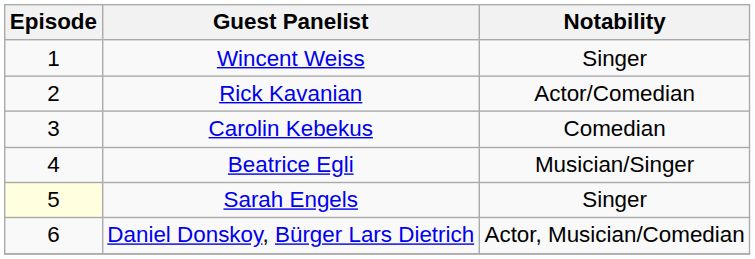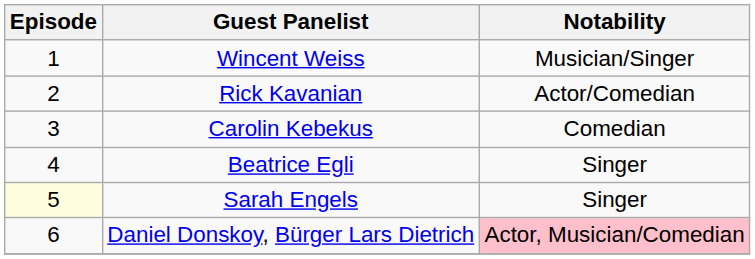 <table class="wikitable" style="text-align:center;">
 <tr>
 <th>Episode</th>
 <th>Guest Panelist</th>
 <th>Notability</th>
 </tr>
 <tr>
 <td>1</td>
 <td><a href='#'>Wincent Weiss</a></td>
-<td>Singer</td>
+<td>Musician/Singer</td>
 </tr>
 <tr>
 <td>2</td>
 <td><a href='#'>Rick Kavanian</a></td>
 <td>Actor/Comedian</td>
 </tr>
 <tr>
 <td>3</td>
 <td><a href='#'>Carolin Kebekus</a></td>
 <td>Comedian</td>
 </tr>
 <tr>
 <td>4</td>
 <td><a href='#'>Beatrice Egli</a></td>
-<td>Musician/Singer</td>
+<td>Singer</td>
 </tr>
 <tr>
 <td style="background: lightyellow;">5</td>
 <td><a href='#'>Sarah Engels</a></td>
 <td>Singer</td>
 </tr>
 <tr>
 <td>6</td>
 <td><a href='#'>Daniel Donskoy</a>, <a href='#'>Bürger Lars Dietrich</a></td>
-<td>Actor, Musician/Comedian</td>
+<td style="background: pink;">Actor, Musician/Comedian</td>
 </tr>
 <tr>
 </tr>
 </table>
